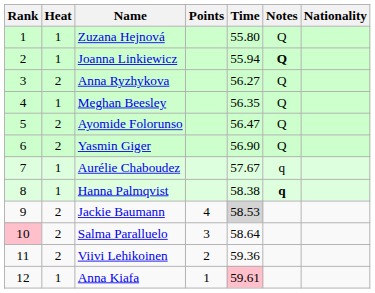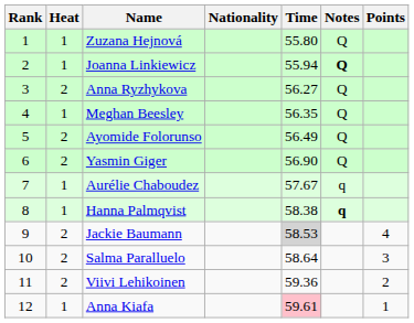 <table class="wikitable sortable" style="text-align:center; font-size:95%">
 <tr>
 <th>Rank</th>
 <th>Heat</th>
 <th>Name</th>
-<th>Points</th>
+<th>Nationality</th>
 <th>Time</th>
 <th>Notes</th>
-<th>Nationality</th>
+<th>Points</th>
 </tr>
 <tr bgcolor=ccffcc>
 <td>1</td>
 <td>1</td>
 <td align=left><a href='#'>Zuzana Hejnová</a></td>
-<td></td>
+<td align=left></td>
 <td>55.80</td>
 <td>Q</td>
-<td align=left></td>
+<td></td>
 </tr>
 <tr bgcolor=ccffcc>
 <td>2</td>
 <td>1</td>
 <td align=left><a href='#'>Joanna Linkiewicz</a></td>
-<td></td>
+<td align=left></td>
 <td>55.94</td>
 <td><strong>Q</strong></td>
-<td align=left></td>
+<td></td>
 </tr>
 <tr bgcolor=ccffcc>
 <td>3</td>
 <td>2</td>
 <td align=left><a href='#'>Anna Ryzhykova</a></td>
-<td></td>
+<td align=left></td>
 <td>56.27</td>
 <td>Q</td>
-<td align=left></td>
+<td></td>
 </tr>
 <tr bgcolor=ccffcc>
 <td>4</td>
 <td>1</td>
 <td align=left><a href='#'>Meghan Beesley</a></td>
-<td></td>
+<td align=left></td>
 <td>56.35</td>
 <td>Q</td>
-<td align=left></td>
+<td></td>
 </tr>
 <tr bgcolor=ccffcc>
 <td>5</td>
 <td>2</td>
 <td align=left><a href='#'>Ayomide Folorunso</a></td>
+<td align=left></td>
+<td>56.49</td>
+<td>Q</td>
 <td></td>
-<td>56.47</td>
-<td>Q</td>
-<td align=left></td>
 </tr>
 <tr bgcolor=ccffcc>
 <td>6</td>
 <td>2</td>
 <td align=left><a href='#'>Yasmin Giger</a></td>
-<td></td>
+<td align=left></td>
 <td>56.90</td>
 <td>Q</td>
-<td align=left></td>
+<td></td>
 </tr>
 <tr bgcolor=ddffdd>
 <td>7</td>
 <td>1</td>
 <td align=left><a href='#'>Aurélie Chaboudez</a></td>
-<td></td>
+<td align=left></td>
 <td>57.67</td>
 <td>q</td>
-<td align=left></td>
+<td></td>
 </tr>
 <tr bgcolor=ddffdd>
 <td>8</td>
 <td>1</td>
 <td align=left><a href='#'>Hanna Palmqvist</a></td>
-<td></td>
+<td align=left></td>
 <td>58.38</td>
 <td><strong>q</strong></td>
-<td align=left></td>
+<td></td>
 </tr>
 <tr>
 <td>9</td>
 <td>2</td>
 <td align=left><a href='#'>Jackie Baumann</a></td>
-<td>4</td>
+<td align=left></td>
 <td style="background: lightgrey;">58.53</td>
 <td></td>
-<td align=left></td>
+<td>4</td>
 </tr>
 <tr>
-<td style="background: pink;">10</td>
+<td>10</td>
 <td>2</td>
 <td align=left><a href='#'>Salma Paralluelo</a></td>
-<td>3</td>
+<td align=left></td>
 <td>58.64</td>
 <td></td>
-<td align=left></td>
+<td>3</td>
 </tr>
 <tr>
 <td>11</td>
 <td>2</td>
 <td align=left><a href='#'>Viivi Lehikoinen</a></td>
-<td>2</td>
+<td align=left></td>
 <td>59.36</td>
 <td></td>
-<td align=left></td>
+<td>2</td>
 </tr>
 <tr>
 <td>12</td>
 <td>1</td>
 <td align=left><a href='#'>Anna Kiafa</a></td>
-<td>1</td>
+<td align=left></td>
 <td style="background: pink;">59.61</td>
 <td></td>
-<td align=left></td>
+<td>1</td>
 </tr>
 </table>
